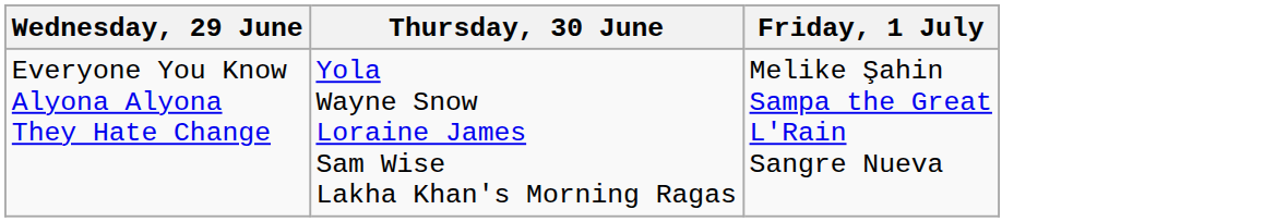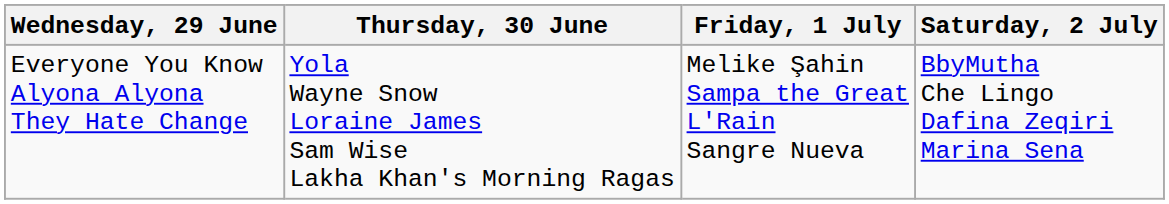 <table class="wikitable">
 <tr>
 <th>Wednesday, 29 June</th>
 <th>Thursday, 30 June</th>
 <th>Friday, 1 July</th>
+<th>Saturday, 2 July</th>
 </tr>
 <tr valign="top">
 <td>Everyone You Know<br><a href='#'>Alyona Alyona</a><br><a href='#'>They Hate Change</a></td>
 <td><a href='#'>Yola</a><br>Wayne Snow<br><a href='#'>Loraine James</a><br>Sam Wise<br>Lakha Khan's Morning Ragas</td>
 <td>Melike Şahin<br><a href='#'>Sampa the Great</a><br><a href='#'>L'Rain</a><br>Sangre Nueva</td>
+<td><a href='#'>BbyMutha</a><br>Che Lingo<br><a href='#'>Dafina Zeqiri</a><br><a href='#'>Marina Sena</a></td>
 </tr>
 </table>
